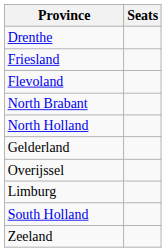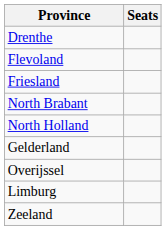 <table class="wikitable">
 <tr>
 <th width="130px">Province</th>
 <th>Seats</th>
 </tr>
 <tr>
 <td> <a href='#'>Drenthe</a></td>
 <td></td>
 </tr>
 <tr>
-<td> <a href='#'>Friesland</a></td>
+<td> <a href='#'>Flevoland</a></td>
 <td></td>
 </tr>
 <tr>
-<td> <a href='#'>Flevoland</a></td>
+<td> <a href='#'>Friesland</a></td>
 <td></td>
 </tr>
 <tr>
 <td> <a href='#'>North Brabant</a></td>
 <td></td>
 </tr>
 <tr>
 <td> <a href='#'>North Holland</a></td>
 <td></td>
 </tr>
 <tr>
 <td> Gelderland</td>
 <td></td>
 </tr>
 <tr>
 <td> Overijssel</td>
 <td></td>
 </tr>
 <tr>
 <td> Limburg</td>
 <td></td>
 </tr>
 <tr>
-<td> <a href='#'>South Holland</a></td>
-<td></td>
-</tr>
-<tr>
 <td> Zeeland</td>
 <td></td>
 </tr>
 </table>
